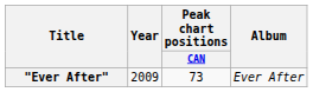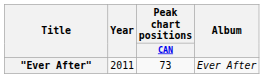 <table class="wikitable plainrowheaders" style="text-align:center;" border="1">
 <tr>
 <th scope="col" rowspan="2" style="width:10em;">Title</th>
 <th scope="col" rowspan="2">Year</th>
 <th scope="col" colspan="1">Peak chart positions</th>
 <th scope="col" rowspan="2">Album</th>
 </tr>
 <tr>
 <th scope="col" style="width:5em;font-size:85%;"><a href='#'>CAN</a><br></th>
 </tr>
 <tr>
 <th scope="row">"Ever After"</th>
-<td>2009</td>
+<td>2011</td>
 <td>73</td>
 <td rowspan="1"><em>Ever After</em></td>
 </tr>
 </table>
